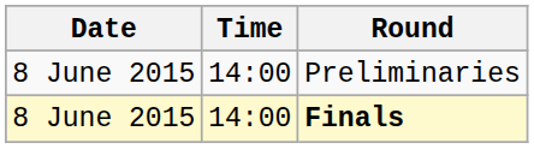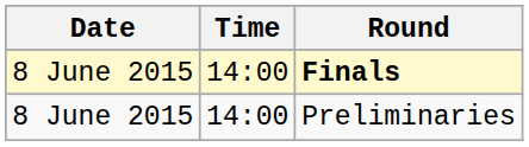 <table class="wikitable">
 <tr>
 <th>Date</th>
 <th>Time</th>
 <th>Round</th>
 </tr>
+<tr style="background:lemonchiffon;">
+<td>8 June 2015</td>
+<td>14:00</td>
+<td><strong>Finals</strong></td>
+</tr>
 <tr>
 <td>8 June 2015</td>
 <td>14:00</td>
 <td>Preliminaries</td>
 </tr>
-<tr style="background:lemonchiffon;">
-<td>8 June 2015</td>
-<td>14:00</td>
-<td><strong>Finals</strong></td>
-</tr>
 </table>
